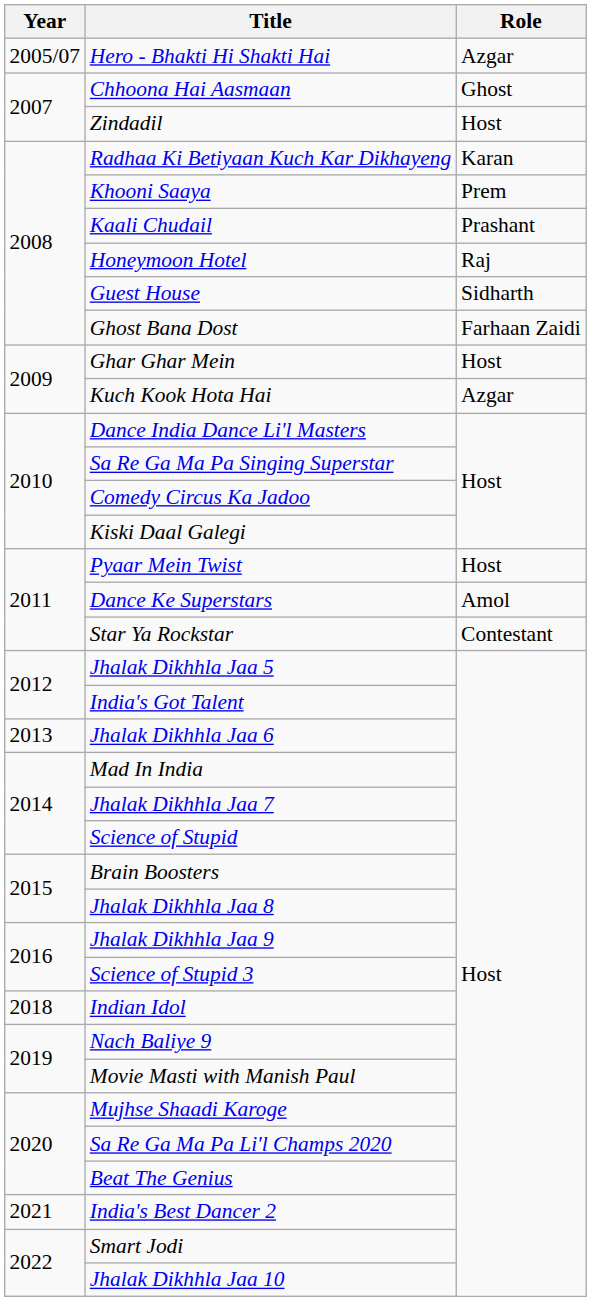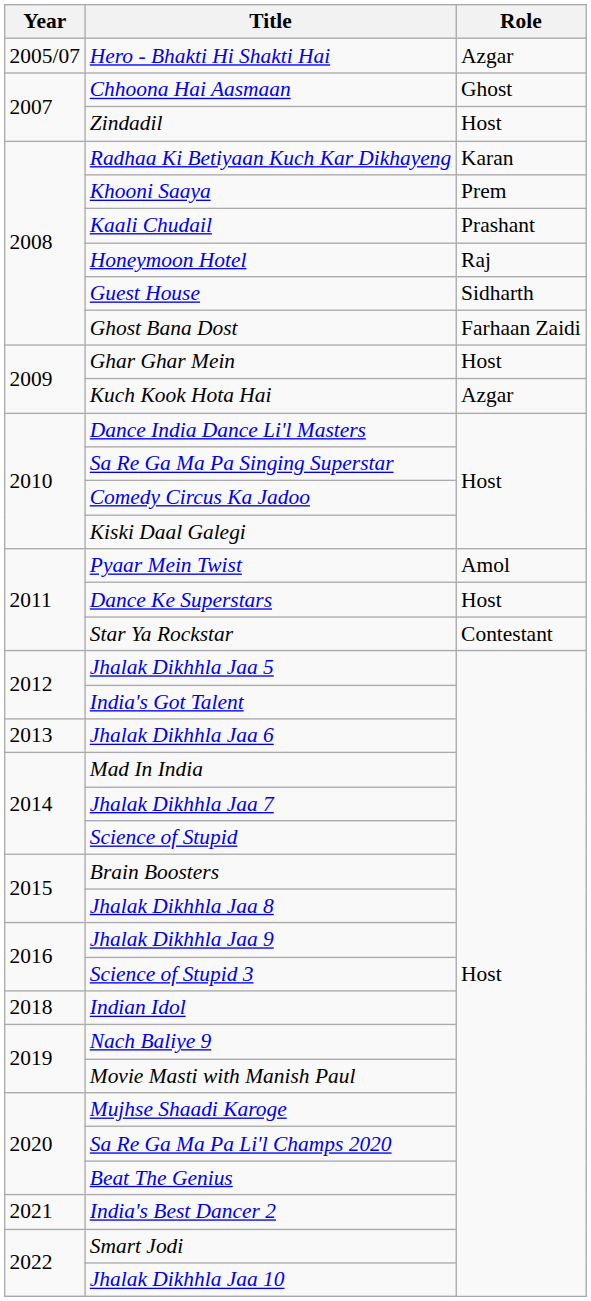 <table class="wikitable sortable">
 <tr>
 <th>Year</th>
 <th>Title</th>
 <th>Role</th>
 </tr>
 <tr>
 <td>2005/07</td>
 <td><em> <a href='#'>Hero - Bhakti Hi Shakti Hai</a></em></td>
 <td>Azgar</td>
 </tr>
 <tr>
 <td rowspan=2>2007</td>
 <td><em><a href='#'>Chhoona Hai Aasmaan</a></em></td>
 <td>Ghost</td>
 </tr>
 <tr>
 <td><em>Zindadil</em></td>
 <td>Host</td>
 </tr>
 <tr>
 <td rowspan=6>2008</td>
 <td><em><a href='#'>Radhaa Ki Betiyaan Kuch Kar Dikhayeng</a></em></td>
 <td>Karan</td>
 </tr>
 <tr>
 <td><em><a href='#'>Khooni Saaya</a></em></td>
 <td>Prem</td>
 </tr>
 <tr>
 <td><em><a href='#'>Kaali Chudail</a></em></td>
 <td>Prashant</td>
 </tr>
 <tr>
 <td><em><a href='#'>Honeymoon Hotel</a></em></td>
 <td>Raj</td>
 </tr>
 <tr>
 <td><em><a href='#'>Guest House</a></em></td>
 <td>Sidharth</td>
 </tr>
 <tr>
 <td><em>Ghost Bana Dost</em></td>
 <td>Farhaan Zaidi</td>
 </tr>
 <tr>
 <td rowspan=2>2009</td>
 <td><em>Ghar Ghar Mein</em></td>
 <td>Host</td>
 </tr>
 <tr>
 <td><em>Kuch Kook Hota Hai</em></td>
 <td>Azgar</td>
 </tr>
 <tr>
 <td rowspan=4>2010</td>
 <td><em><a href='#'>Dance India Dance Li'l Masters</a></em></td>
 <td rowspan=4>Host</td>
 </tr>
 <tr>
 <td><em><a href='#'>Sa Re Ga Ma Pa Singing Superstar</a></em></td>
 </tr>
 <tr>
 <td><em><a href='#'>Comedy Circus Ka Jadoo</a></em></td>
 </tr>
 <tr>
 <td><em>Kiski Daal Galegi</em></td>
 </tr>
 <tr>
 <td rowspan=3>2011</td>
 <td><em><a href='#'>Pyaar Mein Twist</a></em></td>
-<td>Host</td>
+<td>Amol</td>
 </tr>
 <tr>
 <td><em><a href='#'>Dance Ke Superstars</a></em></td>
-<td>Amol</td>
+<td>Host</td>
 </tr>
 <tr>
 <td><em>Star Ya Rockstar</em></td>
 <td>Contestant</td>
 </tr>
 <tr>
 <td rowspan=2>2012</td>
 <td><em><a href='#'>Jhalak Dikhhla Jaa 5</a></em></td>
 <td rowspan="20">Host</td>
 </tr>
 <tr>
 <td><em><a href='#'>India's Got Talent</a></em></td>
 </tr>
 <tr>
 <td>2013</td>
 <td><em><a href='#'>Jhalak Dikhhla Jaa 6</a></em></td>
 </tr>
 <tr>
 <td rowspan=3>2014</td>
 <td><em>Mad In India</em></td>
 </tr>
 <tr>
 <td><em><a href='#'>Jhalak Dikhhla Jaa 7</a></em></td>
 </tr>
 <tr>
 <td><em><a href='#'>Science of Stupid</a></em></td>
 </tr>
 <tr>
 <td rowspan=2>2015</td>
 <td><em>Brain Boosters</em></td>
 </tr>
 <tr>
 <td><em><a href='#'>Jhalak Dikhhla Jaa 8</a></em></td>
 </tr>
 <tr>
 <td rowspan=2>2016</td>
 <td><em><a href='#'>Jhalak Dikhhla Jaa 9</a></em></td>
 </tr>
 <tr>
 <td><em><a href='#'>Science of Stupid 3</a></em></td>
 </tr>
 <tr>
 <td>2018</td>
 <td><em><a href='#'>Indian Idol</a></em></td>
 </tr>
 <tr>
 <td rowspan=2>2019</td>
 <td><em><a href='#'>Nach Baliye 9</a></em></td>
 </tr>
 <tr>
 <td><em>Movie Masti with Manish Paul</em></td>
 </tr>
 <tr>
 <td rowspan="3">2020</td>
 <td><em><a href='#'>Mujhse Shaadi Karoge</a></em></td>
 </tr>
 <tr>
 <td><em><a href='#'>Sa Re Ga Ma Pa Li'l Champs 2020</a></em></td>
 </tr>
 <tr>
 <td><em><a href='#'>Beat The Genius</a></em></td>
 </tr>
 <tr>
 <td>2021</td>
 <td><a href='#'><em>India's Best Dancer 2</em></a></td>
 </tr>
 <tr>
 <td rowspan=2>2022</td>
 <td><em>Smart Jodi</em></td>
 </tr>
 <tr>
 <td><em><a href='#'>Jhalak Dikhhla Jaa 10</a></em></td>
 </tr>
 <tr>
 </tr>
 </table>
